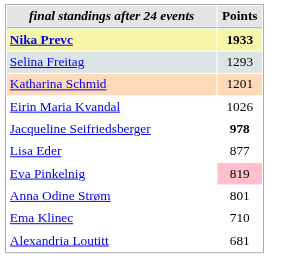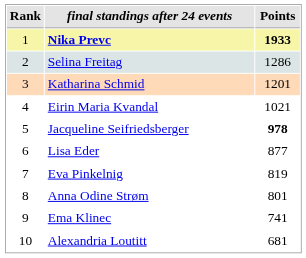 <table cellspacing="1" cellpadding="3" style="border:1px solid #AAAAAA;font-size:86%">
 <tr style="background-color: #E4E4E4;">
+<th style="border-bottom:1px solid #AAAAAA; width: 10px;">Rank</th>
 <th style="border-bottom:1px solid #AAAAAA; width: 210px;"><em>final standings after 24 events</em></th>
 <th style="border-bottom:1px solid #AAAAAA; width: 40px;">Points</th>
 </tr>
 <tr style="background:#f7f6a8;">
+<td align=center>1</td>
 <td> <strong><a href='#'>Nika Prevc</a></strong>  </td>
 <td align=center><strong>1933</strong></td>
 </tr>
 <tr style="background:#dce5e5;">
+<td align=center>2</td>
 <td> <a href='#'>Selina Freitag</a></td>
-<td align=center>1293</td>
+<td align=center>1286</td>
 </tr>
 <tr style="background:#ffdab9;">
+<td align=center>3</td>
 <td> <a href='#'>Katharina Schmid</a></td>
 <td align=center>1201</td>
 </tr>
 <tr>
+<td align=center>4</td>
 <td> <a href='#'>Eirin Maria Kvandal</a></td>
-<td align=center>1026</td>
+<td align=center>1021</td>
 </tr>
 <tr>
+<td align=center>5</td>
 <td> <a href='#'>Jacqueline Seifriedsberger</a></td>
 <td align=center><strong>978</strong></td>
 </tr>
 <tr>
+<td align=center>6</td>
 <td> <a href='#'>Lisa Eder</a></td>
 <td align=center>877</td>
 </tr>
 <tr>
+<td align=center>7</td>
 <td> <a href='#'>Eva Pinkelnig</a></td>
-<td align=center style="background: pink;">819</td>
+<td align=center>819</td>
 </tr>
 <tr>
+<td align=center>8</td>
 <td> <a href='#'>Anna Odine Strøm</a></td>
 <td align=center>801</td>
 </tr>
 <tr>
+<td align=center>9</td>
 <td> <a href='#'>Ema Klinec</a></td>
-<td align=center>710</td>
+<td align=center>741</td>
 </tr>
 <tr>
+<td align=center>10</td>
 <td> <a href='#'>Alexandria Loutitt</a></td>
 <td align=center>681</td>
 </tr>
 </table>
